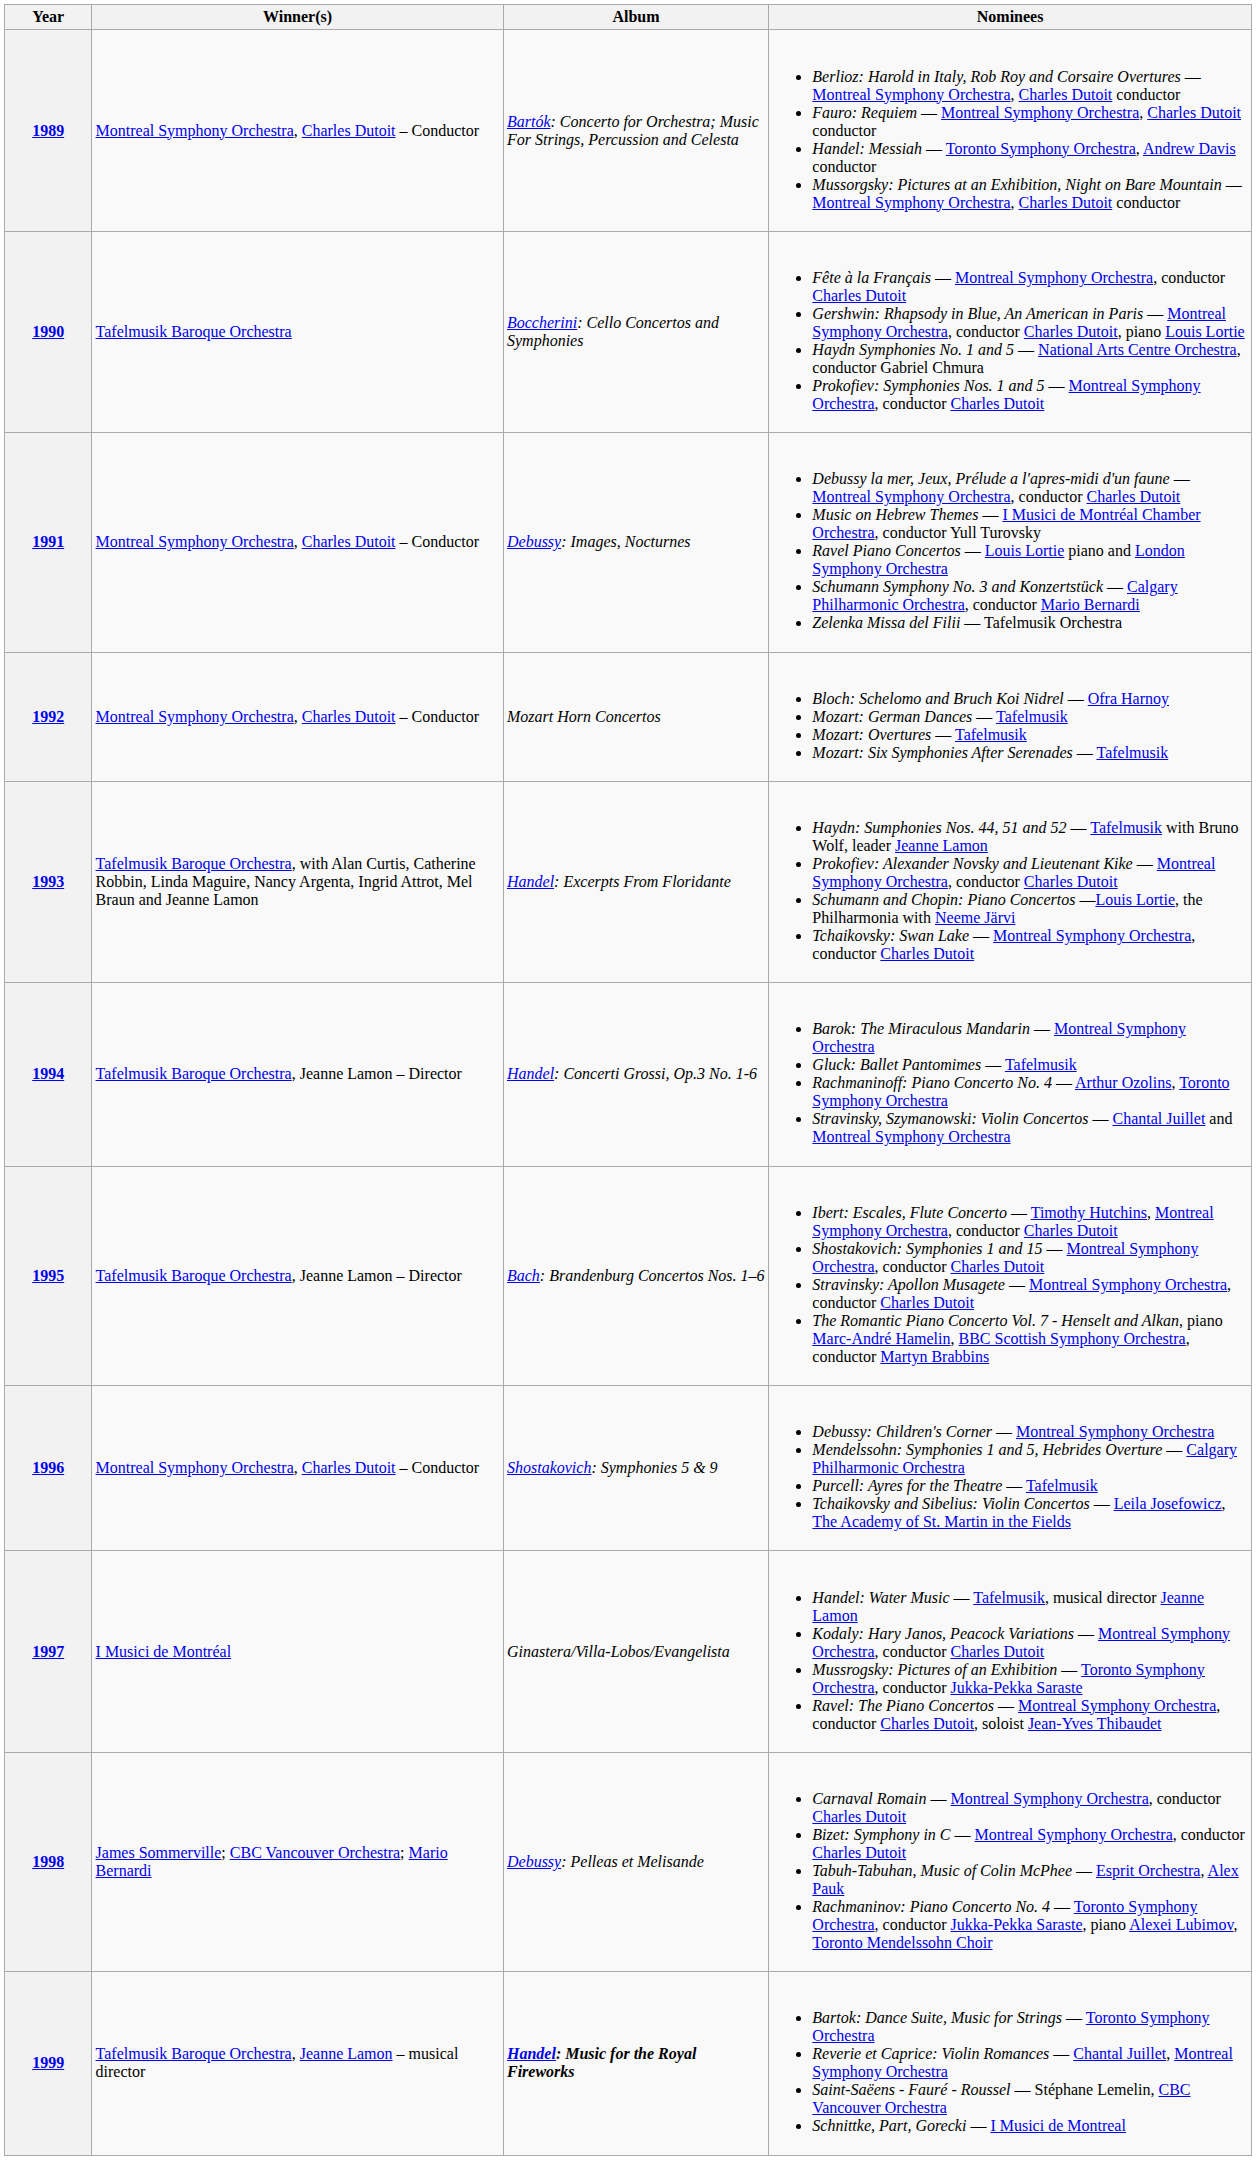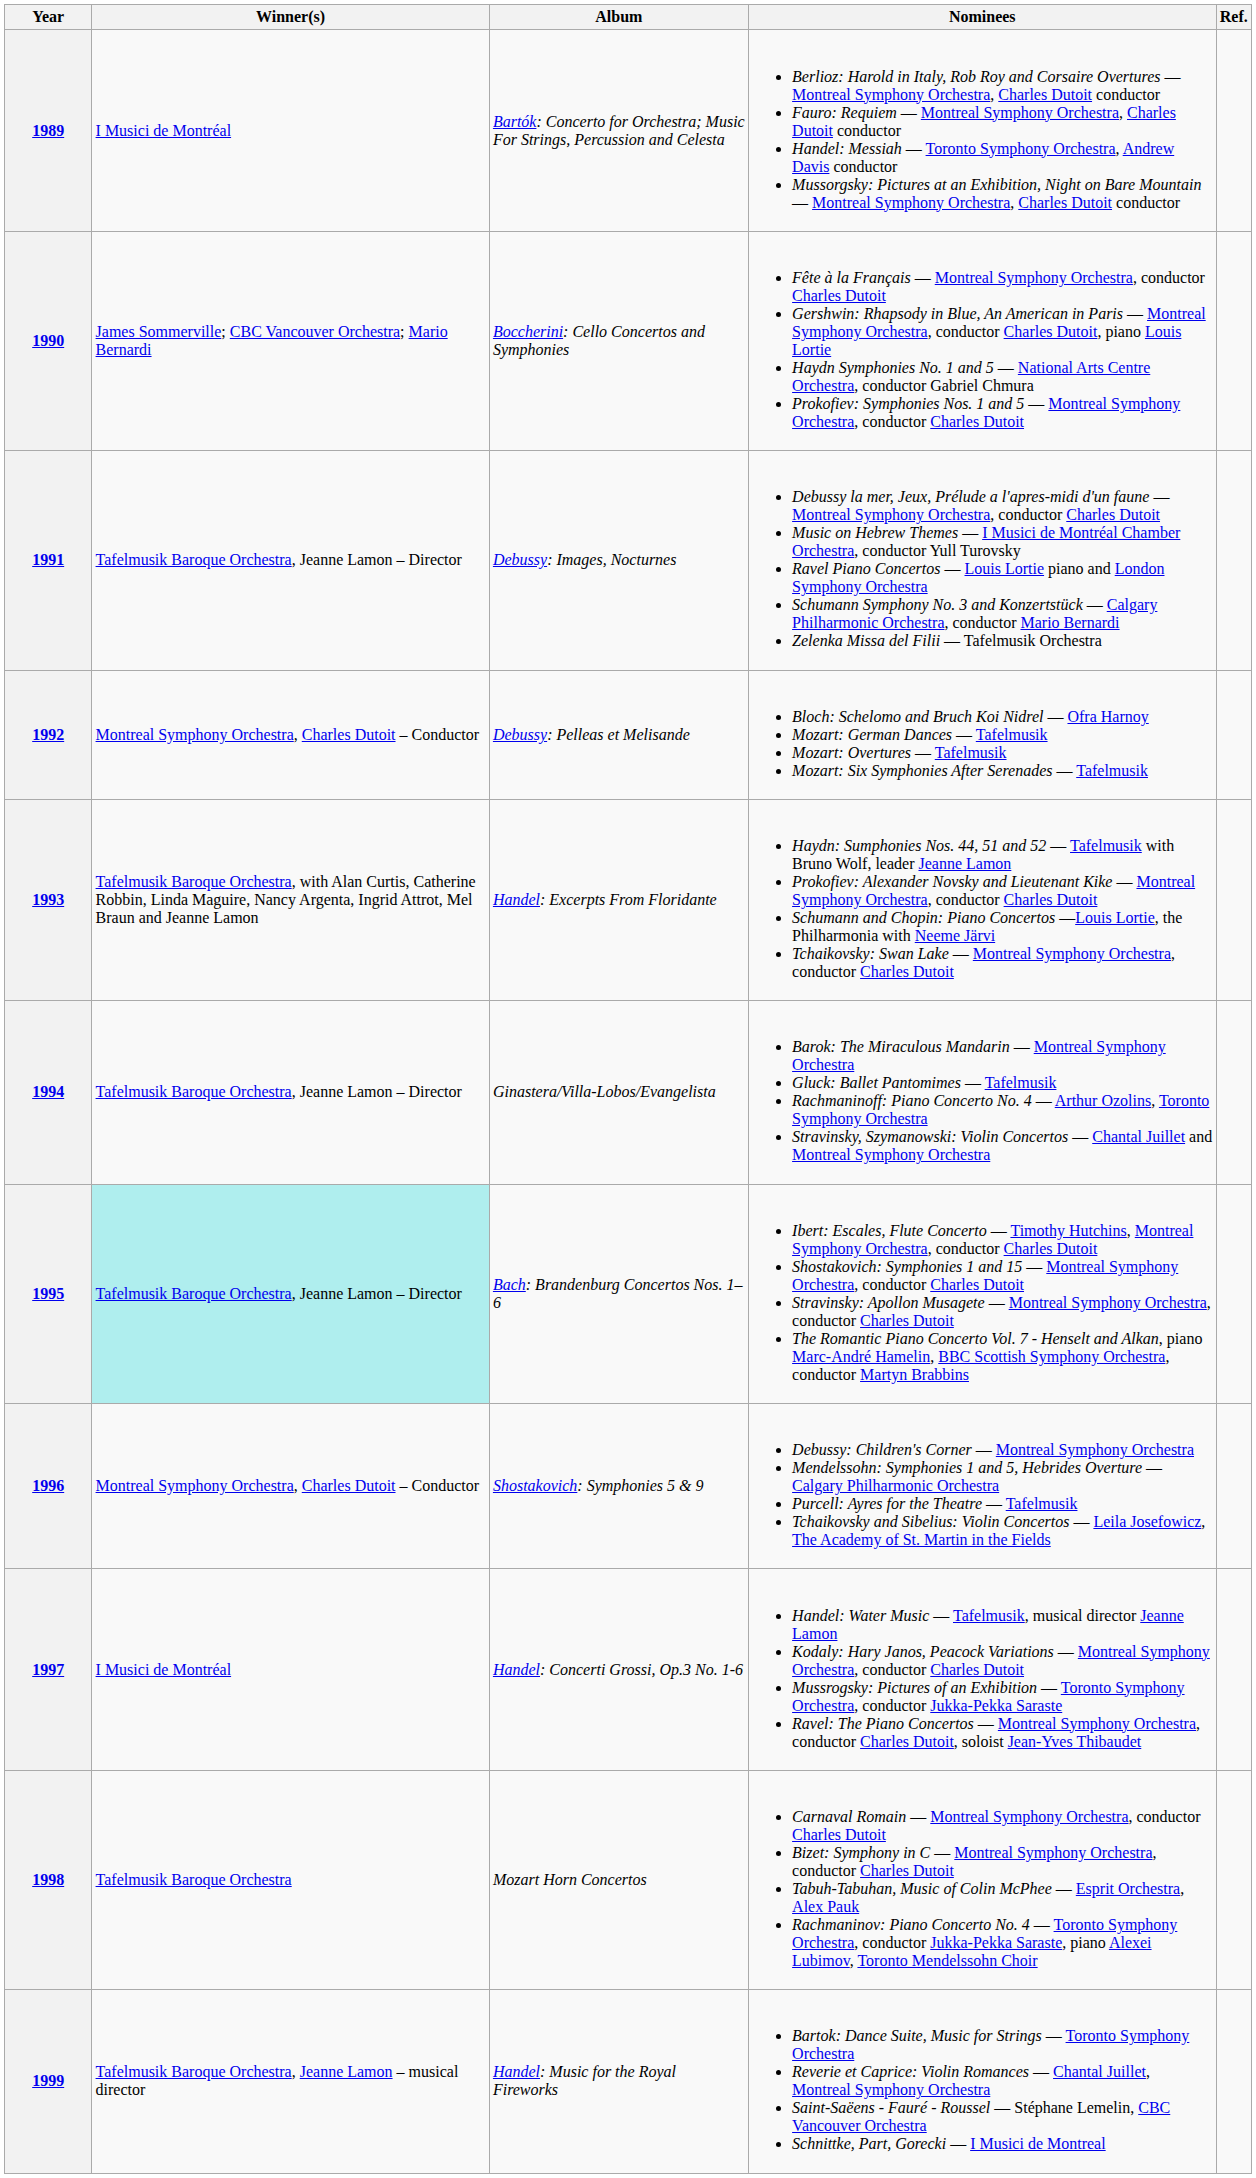 <table class="wikitable sortable">
 <tr>
 <th scope="col" style="width:5em;">Year</th>
 <th scope="col">Winner(s)</th>
 <th scope="col">Album</th>
 <th scope="col" class="unsortable">Nominees</th>
+<th scope="col" class="unsortable">Ref.</th>
 </tr>
 <tr>
 <th scope="row"><a href='#'>1989</a></th>
-<td><a href='#'>Montreal Symphony Orchestra</a>, <a href='#'>Charles Dutoit</a> – Conductor</td>
+<td><a href='#'>I Musici de Montréal</a></td>
 <td><em><a href='#'>Bartók</a>: Concerto for Orchestra; Music For Strings, Percussion and Celesta</em></td>
 <td><br><ul><li><em>Berlioz: Harold in Italy, Rob Roy and Corsaire Overtures</em> — <a href='#'>Montreal Symphony Orchestra</a>, <a href='#'>Charles Dutoit</a> conductor</li><li><em>Fauro: Requiem</em> — <a href='#'>Montreal Symphony Orchestra</a>, <a href='#'>Charles Dutoit</a> conductor</li><li><em>Handel: Messiah</em> — <a href='#'>Toronto Symphony Orchestra</a>, <a href='#'>Andrew Davis</a> conductor</li><li><em>Mussorgsky: Pictures at an Exhibition, Night on Bare Mountain</em> — <a href='#'>Montreal Symphony Orchestra</a>, <a href='#'>Charles Dutoit</a> conductor</li></ul></td>
+<td align=center></td>
 </tr>
 <tr>
 <th scope="row"><a href='#'>1990</a></th>
-<td><a href='#'>Tafelmusik Baroque Orchestra</a></td>
+<td><a href='#'>James Sommerville</a>; <a href='#'>CBC Vancouver Orchestra</a>; <a href='#'>Mario Bernardi</a></td>
 <td><em><a href='#'>Boccherini</a>: Cello Concertos and Symphonies</em></td>
 <td><br><ul><li><em>Fête à la Français</em> — <a href='#'>Montreal Symphony Orchestra</a>, conductor <a href='#'>Charles Dutoit</a></li><li><em>Gershwin: Rhapsody in Blue, An American in Paris</em> — <a href='#'>Montreal Symphony Orchestra</a>, conductor <a href='#'>Charles Dutoit</a>, piano <a href='#'>Louis Lortie</a></li><li><em>Haydn Symphonies No. 1 and 5</em> — <a href='#'>National Arts Centre Orchestra</a>, conductor Gabriel Chmura</li><li><em>Prokofiev: Symphonies Nos. 1 and 5</em> — <a href='#'>Montreal Symphony Orchestra</a>, conductor <a href='#'>Charles Dutoit</a></li></ul></td>
+<td align=center></td>
 </tr>
 <tr>
 <th scope="row"><a href='#'>1991</a></th>
-<td><a href='#'>Montreal Symphony Orchestra</a>, <a href='#'>Charles Dutoit</a> – Conductor</td>
+<td><a href='#'>Tafelmusik Baroque Orchestra</a>, Jeanne Lamon – Director</td>
 <td><em><a href='#'>Debussy</a>: Images, Nocturnes</em></td>
 <td><br><ul><li><em>Debussy la mer, Jeux, Prélude a l'apres-midi d'un faune</em> — <a href='#'>Montreal Symphony Orchestra</a>, conductor <a href='#'>Charles Dutoit</a></li><li><em>Music on Hebrew Themes</em> — <a href='#'>I Musici de Montréal Chamber Orchestra</a>, conductor Yull Turovsky</li><li><em>Ravel Piano Concertos</em> — <a href='#'>Louis Lortie</a> piano and <a href='#'>London Symphony Orchestra</a></li><li><em>Schumann Symphony No. 3 and Konzertstück</em> — <a href='#'>Calgary Philharmonic Orchestra</a>, conductor <a href='#'>Mario Bernardi</a></li><li><em>Zelenka Missa del Filii</em> — Tafelmusik Orchestra</li></ul></td>
+<td align=center></td>
 </tr>
 <tr>
 <th scope="row"><a href='#'>1992</a></th>
 <td><a href='#'>Montreal Symphony Orchestra</a>, <a href='#'>Charles Dutoit</a> – Conductor</td>
-<td><em>Mozart Horn Concertos</em></td>
+<td><em><a href='#'>Debussy</a>: Pelleas et Melisande</em></td>
 <td><br><ul><li><em>Bloch: Schelomo and Bruch Koi Nidrel</em> — <a href='#'>Ofra Harnoy</a></li><li><em>Mozart: German Dances</em> — <a href='#'>Tafelmusik</a></li><li><em>Mozart: Overtures</em> — <a href='#'>Tafelmusik</a></li><li><em>Mozart: Six Symphonies After Serenades</em> — <a href='#'>Tafelmusik</a></li></ul></td>
+<td align=center></td>
 </tr>
 <tr>
 <th scope="row"><a href='#'>1993</a></th>
 <td><a href='#'>Tafelmusik Baroque Orchestra</a>, with Alan Curtis, Catherine Robbin, Linda Maguire, Nancy Argenta, Ingrid Attrot, Mel Braun and Jeanne Lamon</td>
 <td><em><a href='#'>Handel</a>: Excerpts From Floridante</em></td>
 <td><br><ul><li><em>Haydn: Sumphonies Nos. 44, 51 and 52</em> — <a href='#'>Tafelmusik</a> with Bruno Wolf, leader <a href='#'>Jeanne Lamon</a></li><li><em>Prokofiev: Alexander Novsky and Lieutenant Kike</em> — <a href='#'>Montreal Symphony Orchestra</a>, conductor <a href='#'>Charles Dutoit</a></li><li><em>Schumann and Chopin: Piano Concertos</em> —<a href='#'>Louis Lortie</a>, the Philharmonia with <a href='#'>Neeme Järvi</a></li><li><em>Tchaikovsky: Swan Lake</em> — <a href='#'>Montreal Symphony Orchestra</a>, conductor <a href='#'>Charles Dutoit</a></li></ul></td>
+<td align=center></td>
 </tr>
 <tr>
 <th scope="row"><a href='#'>1994</a></th>
 <td><a href='#'>Tafelmusik Baroque Orchestra</a>, Jeanne Lamon – Director</td>
-<td><em><a href='#'>Handel</a>: Concerti Grossi, Op.3 No. 1-6</em></td>
+<td><em>Ginastera/Villa-Lobos/Evangelista</em></td>
 <td><br><ul><li><em>Barok: The Miraculous Mandarin</em> — <a href='#'>Montreal Symphony Orchestra</a></li><li><em>Gluck: Ballet Pantomimes</em> — <a href='#'>Tafelmusik</a></li><li><em>Rachmaninoff: Piano Concerto No. 4</em> — <a href='#'>Arthur Ozolins</a>, <a href='#'>Toronto Symphony Orchestra</a></li><li><em>Stravinsky, Szymanowski: Violin Concertos</em> — <a href='#'>Chantal Juillet</a> and <a href='#'>Montreal Symphony Orchestra</a></li></ul></td>
+<td align=center></td>
 </tr>
 <tr>
 <th scope="row"><a href='#'>1995</a></th>
-<td><a href='#'>Tafelmusik Baroque Orchestra</a>, Jeanne Lamon – Director</td>
+<td style="background: paleturquoise;"><a href='#'>Tafelmusik Baroque Orchestra</a>, Jeanne Lamon – Director</td>
 <td><em><a href='#'>Bach</a>: Brandenburg Concertos Nos. 1–6</em></td>
 <td><br><ul><li><em>Ibert: Escales, Flute Concerto</em> — <a href='#'>Timothy Hutchins</a>, <a href='#'>Montreal Symphony Orchestra</a>, conductor <a href='#'>Charles Dutoit</a></li><li><em>Shostakovich: Symphonies 1 and 15</em> — <a href='#'>Montreal Symphony Orchestra</a>, conductor <a href='#'>Charles Dutoit</a></li><li><em>Stravinsky: Apollon Musagete</em> — <a href='#'>Montreal Symphony Orchestra</a>, conductor <a href='#'>Charles Dutoit</a></li><li><em>The Romantic Piano Concerto Vol. 7 - Henselt and Alkan</em>, piano <a href='#'>Marc-André Hamelin</a>, <a href='#'>BBC Scottish Symphony Orchestra</a>, conductor <a href='#'>Martyn Brabbins</a></li></ul></td>
+<td align=center></td>
 </tr>
 <tr>
 <th scope="row"><a href='#'>1996</a></th>
 <td><a href='#'>Montreal Symphony Orchestra</a>, <a href='#'>Charles Dutoit</a> – Conductor</td>
 <td><em><a href='#'>Shostakovich</a>: Symphonies 5 & 9</em></td>
 <td><br><ul><li><em>Debussy: Children's Corner</em> — <a href='#'>Montreal Symphony Orchestra</a></li><li><em>Mendelssohn: Symphonies 1 and 5, Hebrides Overture</em> — <a href='#'>Calgary Philharmonic Orchestra</a></li><li><em>Purcell: Ayres for the Theatre</em> — <a href='#'>Tafelmusik</a></li><li><em>Tchaikovsky and Sibelius: Violin Concertos</em> — <a href='#'>Leila Josefowicz</a>, <a href='#'>The Academy of St. Martin in the Fields</a></li></ul></td>
+<td align=center></td>
 </tr>
 <tr>
 <th scope="row"><a href='#'>1997</a></th>
 <td><a href='#'>I Musici de Montréal</a></td>
-<td><em>Ginastera/Villa-Lobos/Evangelista</em></td>
+<td><em><a href='#'>Handel</a>: Concerti Grossi, Op.3 No. 1-6</em></td>
 <td><br><ul><li><em>Handel: Water Music</em> — <a href='#'>Tafelmusik</a>, musical director <a href='#'>Jeanne Lamon</a></li><li><em>Kodaly: Hary Janos, Peacock Variations</em> — <a href='#'>Montreal Symphony Orchestra</a>, conductor <a href='#'>Charles Dutoit</a></li><li><em>Mussrogsky: Pictures of an Exhibition</em> — <a href='#'>Toronto Symphony Orchestra</a>, conductor <a href='#'>Jukka-Pekka Saraste</a></li><li><em>Ravel: The Piano Concertos</em> — <a href='#'>Montreal Symphony Orchestra</a>, conductor <a href='#'>Charles Dutoit</a>, soloist <a href='#'>Jean-Yves Thibaudet</a></li></ul></td>
+<td align=center></td>
 </tr>
 <tr>
 <th scope="row"><a href='#'>1998</a></th>
-<td><a href='#'>James Sommerville</a>; <a href='#'>CBC Vancouver Orchestra</a>; <a href='#'>Mario Bernardi</a></td>
-<td><em><a href='#'>Debussy</a>: Pelleas et Melisande</em></td>
+<td><a href='#'>Tafelmusik Baroque Orchestra</a></td>
+<td><em>Mozart Horn Concertos</em></td>
 <td><br><ul><li><em>Carnaval Romain</em> — <a href='#'>Montreal Symphony Orchestra</a>, conductor <a href='#'>Charles Dutoit</a></li><li><em>Bizet: Symphony in C</em> — <a href='#'>Montreal Symphony Orchestra</a>, conductor <a href='#'>Charles Dutoit</a></li><li><em>Tabuh-Tabuhan, Music of Colin McPhee</em> — <a href='#'>Esprit Orchestra</a>, <a href='#'>Alex Pauk</a></li><li><em>Rachmaninov: Piano Concerto No. 4</em> — <a href='#'>Toronto Symphony Orchestra</a>, conductor <a href='#'>Jukka-Pekka Saraste</a>, piano <a href='#'>Alexei Lubimov</a>, <a href='#'>Toronto Mendelssohn Choir</a></li></ul></td>
+<td align=center></td>
 </tr>
 <tr>
 <th scope="row"><a href='#'>1999</a></th>
 <td><a href='#'>Tafelmusik Baroque Orchestra</a>, <a href='#'>Jeanne Lamon</a> – musical director</td>
-<td><strong><em><a href='#'>Handel</a>: Music for the Royal Fireworks</em></strong></td>
+<td><em><a href='#'>Handel</a>: Music for the Royal Fireworks</em></td>
 <td><br><ul><li><em>Bartok: Dance Suite, Music for Strings</em> — <a href='#'>Toronto Symphony Orchestra</a></li><li><em>Reverie et Caprice: Violin Romances</em> — <a href='#'>Chantal Juillet</a>, <a href='#'>Montreal Symphony Orchestra</a></li><li><em>Saint-Saëens - Fauré - Roussel</em> — Stéphane Lemelin, <a href='#'>CBC Vancouver Orchestra</a></li><li><em>Schnittke, Part, Gorecki</em> — <a href='#'>I Musici de Montreal</a></li></ul></td>
+<td align=center></td>
 </tr>
 </table>
